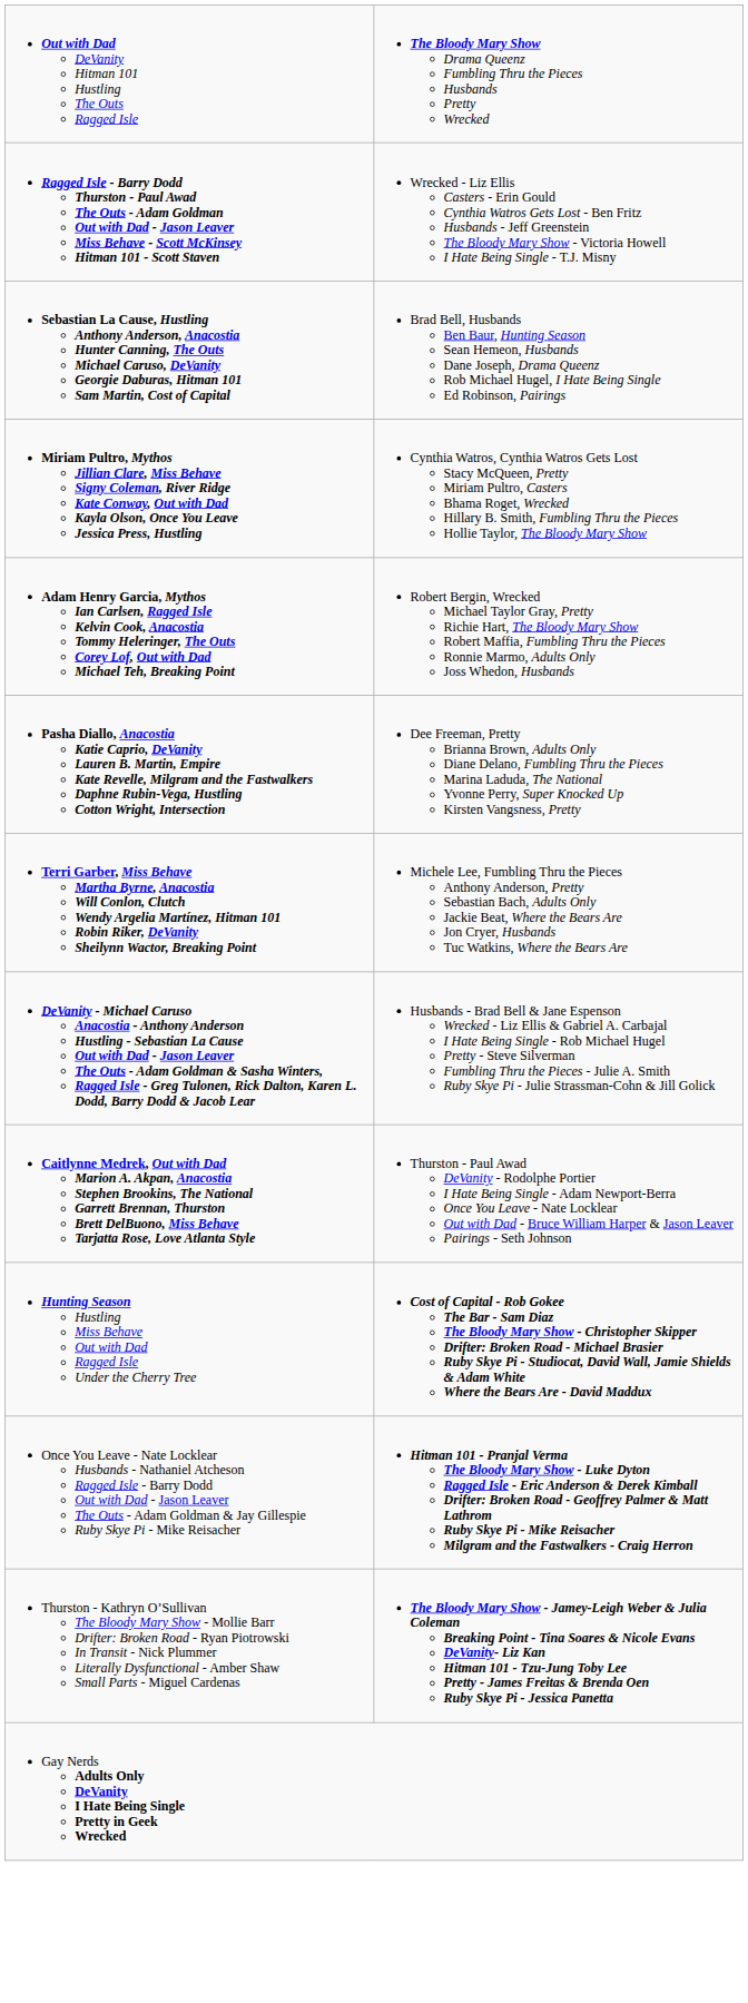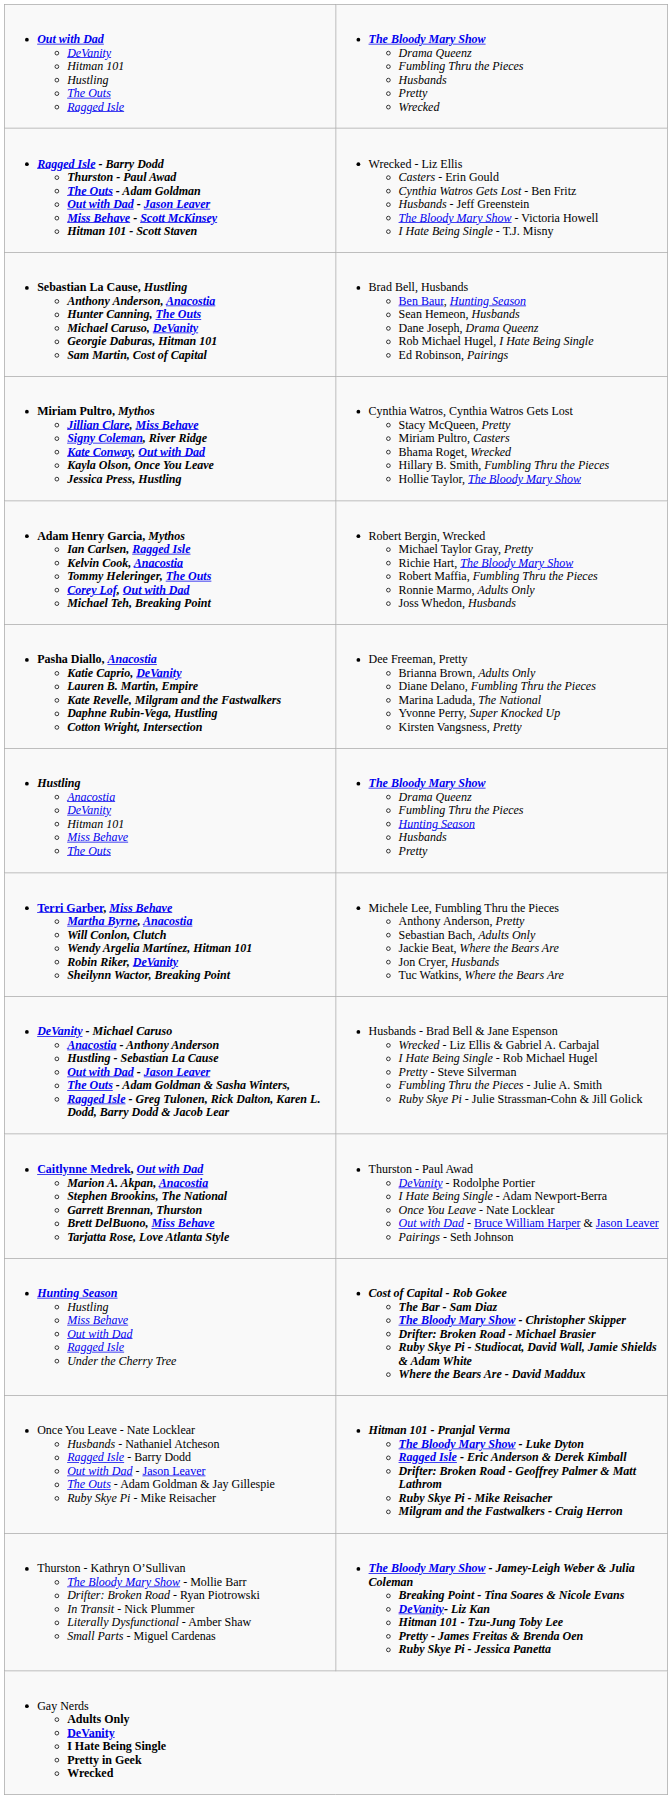 <table class=wikitable  style="width:70%">
 <tr>
 <td valign="top" width="50%"><br><ul><li><strong><em><a href='#'>Out with Dad</a></em></strong><ul><li><em><a href='#'>DeVanity</a></em></li><li><em>Hitman 101</em></li><li><em>Hustling</em></li><li><em><a href='#'>The Outs</a></em></li><li><em><a href='#'>Ragged Isle</a></em></li></ul></li></ul></td>
 <td valign="top" width="50%"><br><ul><li><strong><em><a href='#'>The Bloody Mary Show</a></em></strong><ul><li><em>Drama Queenz</em></li><li><em>Fumbling Thru the Pieces</em></li><li><em>Husbands</em></li><li><em>Pretty</em></li><li><em>Wrecked</em></li></ul></li></ul></td>
 </tr>
 <tr>
 <td valign="top" width="50%"><br><ul><li><strong><em><a href='#'>Ragged Isle</a><em> - Barry Dodd<strong><ul><li></em>Thurston<em> - Paul Awad</li><li></em><a href='#'>The Outs</a><em> - Adam Goldman</li><li></em><a href='#'>Out with Dad</a><em> - <a href='#'>Jason Leaver</a></li><li></em><a href='#'>Miss Behave</a><em> - <a href='#'>Scott McKinsey</a></li><li></em>Hitman 101<em> - Scott Staven</li></ul></li></ul></td>
 <td valign="top" width="50%"><br><ul><li></em></strong>Wrecked</em> - Liz Ellis</strong><ul><li><em>Casters</em> - Erin Gould</li><li><em>Cynthia Watros Gets Lost</em> - Ben Fritz</li><li><em>Husbands</em> - Jeff Greenstein</li><li><em><a href='#'>The Bloody Mary Show</a></em> - Victoria Howell</li><li><em>I Hate Being Single</em> - T.J. Misny</li></ul></li></ul></td>
 </tr>
 <tr>
 <td valign="top" width="50%"><br><ul><li><strong>Sebastian La Cause, <em>Hustling<strong><em><ul><li>Anthony Anderson, </em><a href='#'>Anacostia</a><em></li><li>Hunter Canning, </em><a href='#'>The Outs</a><em></li><li>Michael Caruso, </em><a href='#'>DeVanity</a><em></li><li>Georgie Daburas, </em>Hitman 101<em></li><li>Sam Martin, </em>Cost of Capital<em></li></ul></li></ul></td>
 <td valign="top" width="50%"><br><ul><li></strong>Brad Bell, </em>Husbands</em></strong><ul><li><a href='#'>Ben Baur</a>, <em><a href='#'>Hunting Season</a></em></li><li>Sean Hemeon, <em>Husbands</em></li><li>Dane Joseph, <em>Drama Queenz</em></li><li>Rob Michael Hugel, <em>I Hate Being Single</em></li><li>Ed Robinson, <em>Pairings</em></li></ul></li></ul></td>
 </tr>
 <tr>
 <td valign="top" width="50%"><br><ul><li><strong>Miriam Pultro, <em>Mythos<strong><em><ul><li><a href='#'>Jillian Clare</a>, </em><a href='#'>Miss Behave</a><em></li><li><a href='#'>Signy Coleman</a>, </em>River Ridge<em></li><li><a href='#'>Kate Conway</a>, </em><a href='#'>Out with Dad</a><em></li><li>Kayla Olson, </em>Once You Leave<em></li><li>Jessica Press, </em>Hustling<em></li></ul></li></ul></td>
 <td valign="top" width="50%"><br><ul><li></strong>Cynthia Watros, </em>Cynthia Watros Gets Lost</em></strong><ul><li>Stacy McQueen, <em>Pretty</em></li><li>Miriam Pultro, <em>Casters</em></li><li>Bhama Roget, <em>Wrecked</em></li><li>Hillary B. Smith, <em>Fumbling Thru the Pieces</em></li><li>Hollie Taylor, <em><a href='#'>The Bloody Mary Show</a></em></li></ul></li></ul></td>
 </tr>
 <tr>
 <td valign="top" width="50%"><br><ul><li><strong>Adam Henry Garcia, <em>Mythos<strong><em><ul><li>Ian Carlsen, </em><a href='#'>Ragged Isle</a><em></li><li>Kelvin Cook, </em><a href='#'>Anacostia</a><em></li><li>Tommy Heleringer, </em><a href='#'>The Outs</a><em></li><li><a href='#'>Corey Lof</a>, </em><a href='#'>Out with Dad</a><em></li><li>Michael Teh, </em>Breaking Point<em></li></ul></li></ul></td>
 <td valign="top" width="50%"><br><ul><li></strong>Robert Bergin, </em>Wrecked</em></strong><ul><li>Michael Taylor Gray, <em>Pretty</em></li><li>Richie Hart, <em><a href='#'>The Bloody Mary Show</a></em></li><li>Robert Maffia, <em>Fumbling Thru the Pieces</em></li><li>Ronnie Marmo, <em>Adults Only</em></li><li>Joss Whedon, <em>Husbands</em></li></ul></li></ul></td>
 </tr>
 <tr>
 <td valign="top" width="50%"><br><ul><li><strong>Pasha Diallo, <em><a href='#'>Anacostia</a><strong><em><ul><li>Katie Caprio, </em><a href='#'>DeVanity</a><em></li><li>Lauren B. Martin, </em>Empire<em></li><li>Kate Revelle, </em>Milgram and the Fastwalkers<em></li><li>Daphne Rubin-Vega, </em>Hustling<em></li><li>Cotton Wright, </em>Intersection<em></li></ul></li></ul></td>
 <td valign="top" width="50%"><br><ul><li></strong>Dee Freeman, </em>Pretty</em></strong><ul><li>Brianna Brown, <em>Adults Only</em></li><li>Diane Delano, <em>Fumbling Thru the Pieces</em></li><li>Marina Laduda, <em>The National</em></li><li>Yvonne Perry, <em>Super Knocked Up</em></li><li>Kirsten Vangsness, <em>Pretty</em></li></ul></li></ul></td>
+</tr>
+<tr>
+<td valign="top" width="50%"><br><ul><li><strong><em>Hustling</em></strong><ul><li><em><a href='#'>Anacostia</a></em></li><li><em><a href='#'>DeVanity</a></em></li><li><em>Hitman 101</em></li><li><em><a href='#'>Miss Behave</a></em></li><li><em><a href='#'>The Outs</a></em></li></ul></li></ul></td>
+<td valign="top" width="50%"><br><ul><li><strong><em><a href='#'>The Bloody Mary Show</a></em></strong><ul><li><em>Drama Queenz</em></li><li><em>Fumbling Thru the Pieces</em></li><li><em><a href='#'>Hunting Season</a></em></li><li><em>Husbands</em></li><li><em>Pretty</em></li></ul></li></ul></td>
 </tr>
 <tr>
 <td valign="top" width="50%"><br><ul><li><strong><a href='#'>Terri Garber</a>, <em><a href='#'>Miss Behave</a><strong><em><ul><li><a href='#'>Martha Byrne</a>, </em><a href='#'>Anacostia</a><em></li><li>Will Conlon, </em>Clutch<em></li><li>Wendy Argelia Martínez, </em>Hitman 101<em></li><li>Robin Riker, </em><a href='#'>DeVanity</a><em></li><li>Sheilynn Wactor, </em>Breaking Point<em></li></ul></li></ul></td>
 <td valign="top" width="50%"><br><ul><li></strong>Michele Lee, </em>Fumbling Thru the Pieces</em></strong><ul><li>Anthony Anderson, <em>Pretty</em></li><li>Sebastian Bach, <em>Adults Only</em></li><li>Jackie Beat, <em>Where the Bears Are</em></li><li>Jon Cryer, <em>Husbands</em></li><li>Tuc Watkins, <em>Where the Bears Are</em></li></ul></li></ul></td>
 </tr>
 <tr>
 <td valign="top" width="50%"><br><ul><li><strong><em><a href='#'>DeVanity</a><em> - Michael Caruso<strong><ul><li></em><a href='#'>Anacostia</a><em> - Anthony Anderson</li><li></em>Hustling<em> - Sebastian La Cause</li><li></em><a href='#'>Out with Dad</a><em> - <a href='#'>Jason Leaver</a></li><li></em><a href='#'>The Outs</a><em> - Adam Goldman & Sasha Winters,</li><li></em><a href='#'>Ragged Isle</a><em> - Greg Tulonen, Rick Dalton, Karen L. Dodd, Barry Dodd & Jacob Lear</li></ul></li></ul></td>
 <td valign="top" width="50%"><br><ul><li></em></strong>Husbands</em> - Brad Bell & Jane Espenson</strong><ul><li><em>Wrecked</em> - Liz Ellis & Gabriel A. Carbajal</li><li><em>I Hate Being Single</em> - Rob Michael Hugel</li><li><em>Pretty</em> - Steve Silverman</li><li><em>Fumbling Thru the Pieces</em> - Julie A. Smith</li><li><em>Ruby Skye Pi</em> - Julie Strassman-Cohn & Jill Golick</li></ul></li></ul></td>
 </tr>
 <tr>
 <td valign="top" width="50%"><br><ul><li><strong><a href='#'>Caitlynne Medrek</a>, <em><a href='#'>Out with Dad</a><strong><em><ul><li>Marion A. Akpan, </em><a href='#'>Anacostia</a><em></li><li>Stephen Brookins, </em>The National<em></li><li>Garrett Brennan, </em>Thurston<em></li><li>Brett DelBuono, </em><a href='#'>Miss Behave</a><em></li><li>Tarjatta Rose, </em>Love Atlanta Style<em></li></ul></li></ul></td>
 <td valign="top" width="50%"><br><ul><li></em></strong>Thurston</em> - Paul Awad</strong><ul><li><em><a href='#'>DeVanity</a></em> - Rodolphe Portier</li><li><em>I Hate Being Single</em> - Adam Newport-Berra</li><li><em>Once You Leave</em> - Nate Locklear</li><li><em><a href='#'>Out with Dad</a></em> - <a href='#'>Bruce William Harper</a> & <a href='#'>Jason Leaver</a></li><li><em>Pairings</em> - Seth Johnson</li></ul></li></ul></td>
 </tr>
 <tr>
 <td valign="top" width="50%"><br><ul><li><strong><em><a href='#'>Hunting Season</a></em></strong><ul><li><em>Hustling</em></li><li><em><a href='#'>Miss Behave</a></em></li><li><em><a href='#'>Out with Dad</a></em></li><li><em><a href='#'>Ragged Isle</a></em></li><li><em>Under the Cherry Tree</em></li></ul></li></ul></td>
 <td valign="top" width="50%"><br><ul><li><strong><em>Cost of Capital<em> - Rob Gokee<strong><ul><li></em>The Bar<em> - Sam Diaz</li><li></em><a href='#'>The Bloody Mary Show</a><em> - Christopher Skipper</li><li></em>Drifter: Broken Road<em> - Michael Brasier</li><li></em>Ruby Skye Pi<em> - Studiocat, David Wall, Jamie Shields & Adam White</li><li></em>Where the Bears Are<em> - David Maddux</li></ul></li></ul></td>
 </tr>
 <tr>
 <td valign="top" width="50%"><br><ul><li></em></strong>Once You Leave</em> - Nate Locklear</strong><ul><li><em>Husbands</em> - Nathaniel Atcheson</li><li><em><a href='#'>Ragged Isle</a></em> - Barry Dodd</li><li><em><a href='#'>Out with Dad</a></em> - <a href='#'>Jason Leaver</a></li><li><em><a href='#'>The Outs</a></em> - Adam Goldman & Jay Gillespie</li><li><em>Ruby Skye Pi</em> - Mike Reisacher</li></ul></li></ul></td>
 <td valign="top" width="50%"><br><ul><li><strong><em>Hitman 101<em> - Pranjal Verma<strong><ul><li></em><a href='#'>The Bloody Mary Show</a><em> - Luke Dyton</li><li></em><a href='#'>Ragged Isle</a><em> - Eric Anderson & Derek Kimball</li><li></em>Drifter: Broken Road<em> - Geoffrey Palmer & Matt Lathrom</li><li></em>Ruby Skye Pi<em> - Mike Reisacher</li><li></em>Milgram and the Fastwalkers<em> - Craig Herron</li></ul></li></ul></td>
 </tr>
 <tr>
 <td valign="top" width="50%"><br><ul><li></em></strong>Thurston</em> - Kathryn O’Sullivan</strong><ul><li><em><a href='#'>The Bloody Mary Show</a></em> - Mollie Barr</li><li><em>Drifter: Broken Road</em> - Ryan Piotrowski</li><li><em>In Transit</em> - Nick Plummer</li><li><em>Literally Dysfunctional</em> - Amber Shaw</li><li><em>Small Parts</em> - Miguel Cardenas</li></ul></li></ul></td>
 <td valign="top" width="50%"><br><ul><li><strong><em><a href='#'>The Bloody Mary Show</a><em> - Jamey-Leigh Weber & Julia Coleman<strong><ul><li></em>Breaking Point<em> - Tina Soares & Nicole Evans</li><li></em><a href='#'>DeVanity</a><em>- Liz Kan</li><li></em>Hitman 101<em> - Tzu-Jung Toby Lee</li><li></em>Pretty<em> - James Freitas & Brenda Oen</li><li></em>Ruby Skye Pi<em> - Jessica Panetta</li></ul></li></ul></td>
 </tr>
 <tr>
 <td valign="top" width="100%" colspan=2><br><ul><li></em></strong>Gay Nerds<strong><em><ul><li></em>Adults Only<em></li><li></em><a href='#'>DeVanity</a><em></li><li></em>I Hate Being Single<em></li><li></em>Pretty in Geek<em></li><li></em>Wrecked<em></li></ul></li></ul></td>
 </tr>
 </table>
